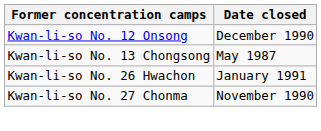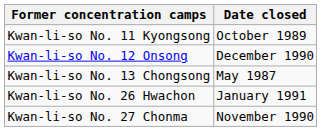 <table class="wikitable">
 <tr>
 <th>Former concentration camps</th>
 <th>Date closed</th>
+</tr>
+<tr>
+<td>Kwan-li-so No. 11 Kyongsong</td>
+<td>October 1989</td>
 </tr>
 <tr>
 <td><a href='#'>Kwan-li-so No. 12 Onsong</a></td>
 <td>December 1990</td>
 </tr>
 <tr>
 <td>Kwan-li-so No. 13 Chongsong</td>
 <td>May 1987</td>
 </tr>
 <tr>
 <td>Kwan-li-so No. 26 Hwachon</td>
 <td>January 1991</td>
 </tr>
 <tr>
 <td>Kwan-li-so No. 27 Chonma</td>
 <td>November 1990</td>
 </tr>
 </table>
